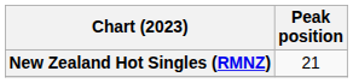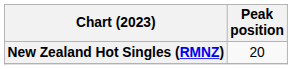 <table class="wikitable sortable plainrowheaders" style="text-align:center">
 <tr>
 <th scope="col">Chart (2023)</th>
 <th scope="col">Peak<br>position</th>
 </tr>
 <tr>
 <th scope="row">New Zealand Hot Singles (<a href='#'>RMNZ</a>)</th>
-<td>21</td>
+<td>20</td>
 </tr>
 <tr>
 </tr>
 <tr>
 </tr>
 </table>
